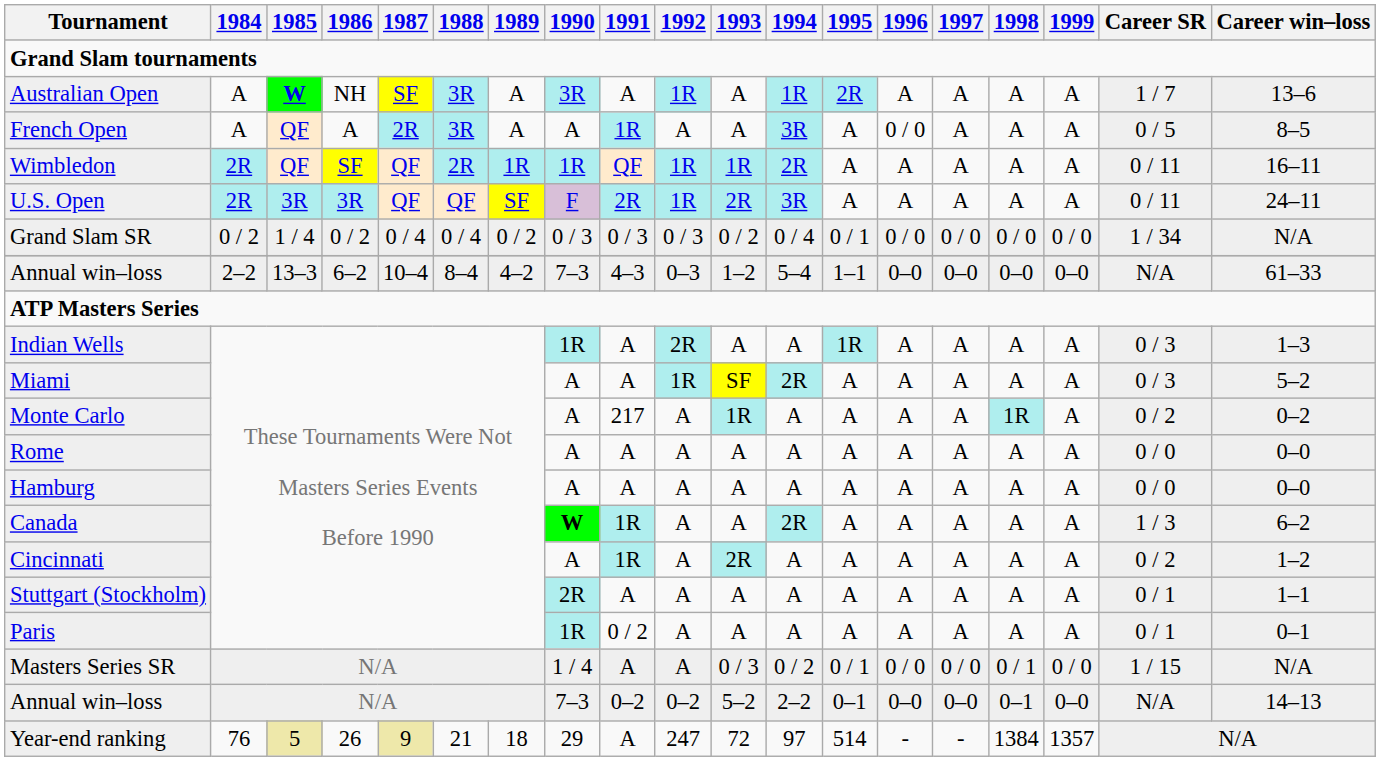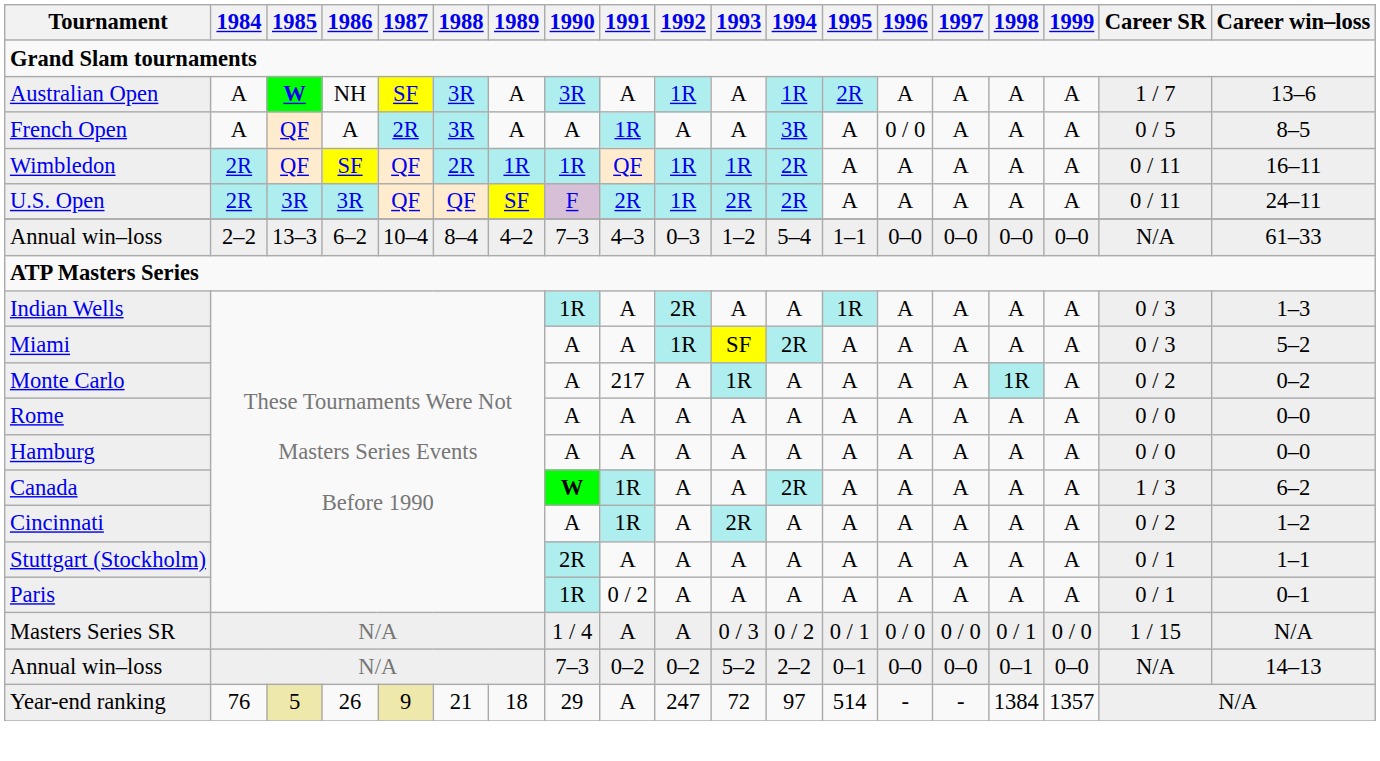 <table class="wikitable">
 <tr>
 <th>Tournament</th>
 <th><a href='#'>1984</a></th>
 <th><a href='#'>1985</a></th>
 <th><a href='#'>1986</a></th>
 <th><a href='#'>1987</a></th>
 <th><a href='#'>1988</a></th>
 <th><a href='#'>1989</a></th>
 <th><a href='#'>1990</a></th>
 <th><a href='#'>1991</a></th>
 <th><a href='#'>1992</a></th>
 <th><a href='#'>1993</a></th>
 <th><a href='#'>1994</a></th>
 <th><a href='#'>1995</a></th>
 <th><a href='#'>1996</a></th>
 <th><a href='#'>1997</a></th>
 <th><a href='#'>1998</a></th>
 <th><a href='#'>1999</a></th>
 <th>Career SR</th>
 <th>Career win–loss</th>
 </tr>
 <tr>
 <td colspan="19"><strong>Grand Slam tournaments</strong></td>
 </tr>
 <tr>
 <td bgcolor="#efefef"><a href='#'>Australian Open</a></td>
 <td align="center">A</td>
 <td align="center" style="background:#00ff00;"><a href='#'><strong>W</strong></a></td>
 <td align="center">NH</td>
 <td align="center" style="background:yellow;"><a href='#'>SF</a></td>
 <td align="center" style="background:#afeeee;"><a href='#'>3R</a></td>
 <td align="center">A</td>
 <td align="center" style="background:#afeeee;"><a href='#'>3R</a></td>
 <td align="center">A</td>
 <td align="center" style="background:#afeeee;"><a href='#'>1R</a></td>
 <td align="center">A</td>
 <td align="center" style="background:#afeeee;"><a href='#'>1R</a></td>
 <td align="center" style="background:#afeeee;"><a href='#'>2R</a></td>
 <td align="center">A</td>
 <td align="center">A</td>
 <td align="center">A</td>
 <td align="center">A</td>
 <td align="center" style="background:#EFEFEF;">1 / 7</td>
 <td align="center" style="background:#EFEFEF;">13–6</td>
 </tr>
 <tr>
 <td bgcolor="#efefef"><a href='#'>French Open</a></td>
 <td align="center">A</td>
 <td align="center" style="background:#ffebcd;"><a href='#'>QF</a></td>
 <td align="center">A</td>
 <td align="center" style="background:#afeeee;"><a href='#'>2R</a></td>
 <td align="center" style="background:#afeeee;"><a href='#'>3R</a></td>
 <td align="center">A</td>
 <td align="center">A</td>
 <td align="center" style="background:#afeeee;"><a href='#'>1R</a></td>
 <td align="center">A</td>
 <td align="center">A</td>
 <td align="center" style="background:#afeeee;"><a href='#'>3R</a></td>
 <td align="center">A</td>
 <td align="center">0 / 0</td>
 <td align="center">A</td>
 <td align="center">A</td>
 <td align="center">A</td>
 <td align="center" style="background:#EFEFEF;">0 / 5</td>
 <td align="center" style="background:#EFEFEF;">8–5</td>
 </tr>
 <tr>
 <td bgcolor="#efefef"><a href='#'>Wimbledon</a></td>
 <td align="center" style="background:#afeeee;"><a href='#'>2R</a></td>
 <td align="center" style="background:#ffebcd;"><a href='#'>QF</a></td>
 <td align="center" style="background:yellow;"><a href='#'>SF</a></td>
 <td align="center" style="background:#ffebcd;"><a href='#'>QF</a></td>
 <td align="center" style="background:#afeeee;"><a href='#'>2R</a></td>
 <td align="center" style="background:#afeeee;"><a href='#'>1R</a></td>
 <td align="center" style="background:#afeeee;"><a href='#'>1R</a></td>
 <td align="center" style="background:#ffebcd;"><a href='#'>QF</a></td>
 <td align="center" style="background:#afeeee;"><a href='#'>1R</a></td>
 <td align="center" style="background:#afeeee;"><a href='#'>1R</a></td>
 <td align="center" style="background:#afeeee;"><a href='#'>2R</a></td>
 <td align="center">A</td>
 <td align="center">A</td>
 <td align="center">A</td>
 <td align="center">A</td>
 <td align="center">A</td>
 <td align="center" style="background:#EFEFEF;">0 / 11</td>
 <td align="center" style="background:#EFEFEF;">16–11</td>
 </tr>
 <tr>
 <td bgcolor="#efefef"><a href='#'>U.S. Open</a></td>
 <td align="center" style="background:#afeeee;"><a href='#'>2R</a></td>
 <td align="center" style="background:#afeeee;"><a href='#'>3R</a></td>
 <td align="center" style="background:#afeeee;"><a href='#'>3R</a></td>
 <td align="center" style="background:#ffebcd;"><a href='#'>QF</a></td>
 <td align="center" style="background:#ffebcd;"><a href='#'>QF</a></td>
 <td align="center" style="background:yellow;"><a href='#'>SF</a></td>
 <td align="center" style="background:#D8BFD8;"><a href='#'>F</a></td>
 <td align="center" style="background:#afeeee;"><a href='#'>2R</a></td>
 <td align="center" style="background:#afeeee;"><a href='#'>1R</a></td>
 <td align="center" style="background:#afeeee;"><a href='#'>2R</a></td>
-<td align="center" style="background:#afeeee;"><a href='#'>3R</a></td>
+<td align="center" style="background:#afeeee;"><a href='#'>2R</a></td>
 <td align="center">A</td>
 <td align="center">A</td>
 <td align="center">A</td>
 <td align="center">A</td>
 <td align="center">A</td>
 <td align="center" style="background:#EFEFEF;">0 / 11</td>
 <td align="center" style="background:#EFEFEF;">24–11</td>
-</tr>
-<tr bgcolor="#efefef">
-<td>Grand Slam SR</td>
-<td align="center">0 / 2</td>
-<td align="center">1 / 4</td>
-<td align="center">0 / 2</td>
-<td align="center">0 / 4</td>
-<td align="center">0 / 4</td>
-<td align="center">0 / 2</td>
-<td align="center">0 / 3</td>
-<td align="center">0 / 3</td>
-<td align="center">0 / 3</td>
-<td align="center">0 / 2</td>
-<td align="center">0 / 4</td>
-<td align="center">0 / 1</td>
-<td align="center">0 / 0</td>
-<td align="center">0 / 0</td>
-<td align="center">0 / 0</td>
-<td align="center">0 / 0</td>
-<td align="center">1 / 34</td>
-<td align="center" style="background:#EFEFEF;">N/A</td>
 </tr>
 <tr>
 </tr>
 <tr colspan="19" | >
 </tr>
 <tr>
 <td style="background:#EFEFEF;">Annual win–loss</td>
 <td align="center" style="background:#EFEFEF;">2–2</td>
 <td align="center" style="background:#EFEFEF;">13–3</td>
 <td align="center" style="background:#EFEFEF;">6–2</td>
 <td align="center" style="background:#EFEFEF;">10–4</td>
 <td align="center" style="background:#EFEFEF;">8–4</td>
 <td align="center" style="background:#EFEFEF;">4–2</td>
 <td align="center" style="background:#EFEFEF;">7–3</td>
 <td align="center" style="background:#EFEFEF;">4–3</td>
 <td align="center" style="background:#EFEFEF;">0–3</td>
 <td align="center" style="background:#EFEFEF;">1–2</td>
 <td align="center" style="background:#EFEFEF;">5–4</td>
 <td align="center" style="background:#EFEFEF;">1–1</td>
 <td align="center" style="background:#EFEFEF;">0–0</td>
 <td align="center" style="background:#EFEFEF;">0–0</td>
 <td align="center" style="background:#EFEFEF;">0–0</td>
 <td align="center" style="background:#EFEFEF;">0–0</td>
 <td align="center" style="background:#EFEFEF;">N/A</td>
 <td align="center" style="background:#EFEFEF;">61–33</td>
 </tr>
 <tr>
 <td colspan="19"><strong>ATP Masters Series</strong></td>
 </tr>
 <tr>
 <td style="background:#EFEFEF;"><a href='#'>Indian Wells</a></td>
 <td align="center" colspan="6" rowspan="9" style="color:#767676;">These Tournaments Were Not<br><br>Masters Series Events<br><br>Before 1990</td>
 <td align="center" style="background:#afeeee;">1R</td>
 <td align="center">A</td>
 <td align="center" style="background:#afeeee;">2R</td>
 <td align="center">A</td>
 <td align="center">A</td>
 <td align="center" style="background:#afeeee;">1R</td>
 <td align="center">A</td>
 <td align="center">A</td>
 <td align="center">A</td>
 <td align="center">A</td>
 <td align="center" style="background:#EFEFEF;">0 / 3</td>
 <td align="center" style="background:#EFEFEF;">1–3</td>
 </tr>
 <tr>
 <td style="background:#EFEFEF;"><a href='#'>Miami</a></td>
 <td align="center">A</td>
 <td align="center">A</td>
 <td align="center" style="background:#afeeee;">1R</td>
 <td align="center" style="background:yellow;">SF</td>
 <td align="center" style="background:#afeeee;">2R</td>
 <td align="center">A</td>
 <td align="center">A</td>
 <td align="center">A</td>
 <td align="center">A</td>
 <td align="center">A</td>
 <td align="center" style="background:#EFEFEF;">0 / 3</td>
 <td align="center" style="background:#EFEFEF;">5–2</td>
 </tr>
 <tr>
 <td style="background:#EFEFEF;"><a href='#'>Monte Carlo</a></td>
 <td align="center">A</td>
 <td align="center">217</td>
 <td align="center">A</td>
 <td align="center" style="background:#afeeee;">1R</td>
 <td align="center">A</td>
 <td align="center">A</td>
 <td align="center">A</td>
 <td align="center">A</td>
 <td align="center" style="background:#afeeee;">1R</td>
 <td align="center">A</td>
 <td align="center" style="background:#EFEFEF;">0 / 2</td>
 <td align="center" style="background:#EFEFEF;">0–2</td>
 </tr>
 <tr>
 <td style="background:#EFEFEF;"><a href='#'>Rome</a></td>
 <td align="center">A</td>
 <td align="center">A</td>
 <td align="center">A</td>
 <td align="center">A</td>
 <td align="center">A</td>
 <td align="center">A</td>
 <td align="center">A</td>
 <td align="center">A</td>
 <td align="center">A</td>
 <td align="center">A</td>
 <td align="center" style="background:#EFEFEF;">0 / 0</td>
 <td align="center" style="background:#EFEFEF;">0–0</td>
 </tr>
 <tr>
 <td style="background:#EFEFEF;"><a href='#'>Hamburg</a></td>
 <td align="center">A</td>
 <td align="center">A</td>
 <td align="center">A</td>
 <td align="center">A</td>
 <td align="center">A</td>
 <td align="center">A</td>
 <td align="center">A</td>
 <td align="center">A</td>
 <td align="center">A</td>
 <td align="center">A</td>
 <td align="center" style="background:#EFEFEF;">0 / 0</td>
 <td align="center" style="background:#EFEFEF;">0–0</td>
 </tr>
 <tr>
 <td style="background:#EFEFEF;"><a href='#'>Canada</a></td>
 <td align="center" style="background:#00ff00;"><strong>W</strong></td>
 <td align="center" style="background:#afeeee;">1R</td>
 <td align="center">A</td>
 <td align="center">A</td>
 <td align="center" style="background:#afeeee;">2R</td>
 <td align="center">A</td>
 <td align="center">A</td>
 <td align="center">A</td>
 <td align="center">A</td>
 <td align="center">A</td>
 <td align="center" style="background:#EFEFEF;">1 / 3</td>
 <td align="center" style="background:#EFEFEF;">6–2</td>
 </tr>
 <tr>
 <td style="background:#EFEFEF;"><a href='#'>Cincinnati</a></td>
 <td align="center">A</td>
 <td align="center" style="background:#afeeee;">1R</td>
 <td align="center">A</td>
 <td align="center" style="background:#afeeee;">2R</td>
 <td align="center">A</td>
 <td align="center">A</td>
 <td align="center">A</td>
 <td align="center">A</td>
 <td align="center">A</td>
 <td align="center">A</td>
 <td align="center" style="background:#EFEFEF;">0 / 2</td>
 <td align="center" style="background:#EFEFEF;">1–2</td>
 </tr>
 <tr>
 <td style="background:#EFEFEF;"><a href='#'>Stuttgart (Stockholm)</a></td>
 <td align="center" style="background:#afeeee;">2R</td>
 <td align="center">A</td>
 <td align="center">A</td>
 <td align="center">A</td>
 <td align="center">A</td>
 <td align="center">A</td>
 <td align="center">A</td>
 <td align="center">A</td>
 <td align="center">A</td>
 <td align="center">A</td>
 <td align="center" style="background:#EFEFEF;">0 / 1</td>
 <td align="center" style="background:#EFEFEF;">1–1</td>
 </tr>
 <tr>
 <td style="background:#EFEFEF;"><a href='#'>Paris</a></td>
 <td align="center" style="background:#afeeee;">1R</td>
 <td align="center">0 / 2</td>
 <td align="center">A</td>
 <td align="center">A</td>
 <td align="center">A</td>
 <td align="center">A</td>
 <td align="center">A</td>
 <td align="center">A</td>
 <td align="center">A</td>
 <td align="center">A</td>
 <td align="center" style="background:#EFEFEF;">0 / 1</td>
 <td align="center" style="background:#EFEFEF;">0–1</td>
 </tr>
 <tr bgcolor="#efefef">
 <td>Masters Series SR</td>
 <td align="center" colspan="6" style="color:#767676;">N/A</td>
 <td align="center">1 / 4</td>
 <td align="center">A</td>
 <td align="center">A</td>
 <td align="center">0 / 3</td>
 <td align="center">0 / 2</td>
 <td align="center">0 / 1</td>
 <td align="center">0 / 0</td>
 <td align="center">0 / 0</td>
 <td align="center">0 / 1</td>
 <td align="center">0 / 0</td>
 <td align="center">1 / 15</td>
 <td align="center" style="background:#EFEFEF;">N/A</td>
 </tr>
 <tr bgcolor="#efefef">
 <td style="background:#EFEFEF;">Annual win–loss</td>
 <td align="center" colspan="6" style="color:#767676;">N/A</td>
 <td align="center" style="background:#EFEFEF;">7–3</td>
 <td align="center" style="background:#EFEFEF;">0–2</td>
 <td align="center" style="background:#EFEFEF;">0–2</td>
 <td align="center" style="background:#EFEFEF;">5–2</td>
 <td align="center" style="background:#EFEFEF;">2–2</td>
 <td align="center" style="background:#EFEFEF;">0–1</td>
 <td align="center" style="background:#EFEFEF;">0–0</td>
 <td align="center" style="background:#EFEFEF;">0–0</td>
 <td align="center" style="background:#EFEFEF;">0–1</td>
 <td align="center" style="background:#EFEFEF;">0–0</td>
 <td align="center" style="background:#EFEFEF;">N/A</td>
 <td align="center" style="background:#EFEFEF;">14–13</td>
 </tr>
 <tr>
 <td style="background:#EFEFEF;">Year-end ranking</td>
 <td align="center">76</td>
 <td align="center" style="background:#EEE8AA;">5</td>
 <td align="center">26</td>
 <td align="center" style="background:#EEE8AA;">9</td>
 <td align="center">21</td>
 <td align="center">18</td>
 <td align="center">29</td>
 <td align="center">A</td>
 <td align="center">247</td>
 <td align="center">72</td>
 <td align="center">97</td>
 <td align="center">514</td>
 <td align="center">-</td>
 <td align="center">-</td>
 <td align="center">1384</td>
 <td align="center">1357</td>
 <td colspan=2 align="center" style="background:#EFEFEF;">N/A</td>
 </tr>
 </table>
